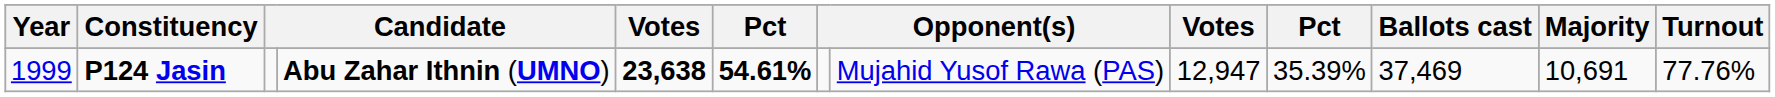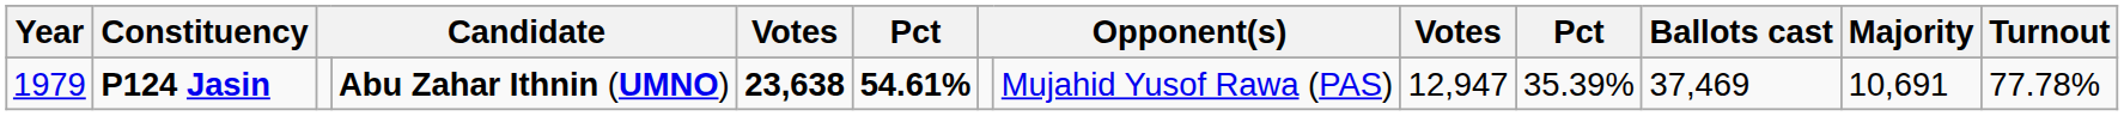 <table class="wikitable" style="margin:0.5em ; font-size:95%">
 <tr>
 <th>Year</th>
 <th>Constituency</th>
 <th colspan=2>Candidate</th>
 <th>Votes</th>
 <th>Pct</th>
 <th colspan=2>Opponent(s)</th>
 <th>Votes</th>
 <th>Pct</th>
 <th>Ballots cast</th>
 <th>Majority</th>
 <th>Turnout</th>
 </tr>
 <tr>
-<td><a href='#'>1999</a></td>
+<td><a href='#'>1979</a></td>
 <td><strong>P124 <a href='#'>Jasin</a></strong></td>
 <td></td>
 <td><strong>Abu Zahar Ithnin</strong> (<a href='#'><strong>UMNO</strong></a>)</td>
 <td align=right><strong>23,638</strong></td>
 <td><strong>54.61%</strong></td>
 <td></td>
 <td><a href='#'>Mujahid Yusof Rawa</a> (<a href='#'>PAS</a>)</td>
 <td align=right>12,947</td>
 <td>35.39%</td>
 <td>37,469</td>
 <td>10,691</td>
-<td>77.76%</td>
+<td>77.78%</td>
 </tr>
 </table>
